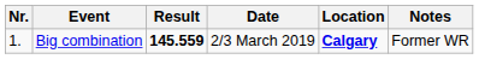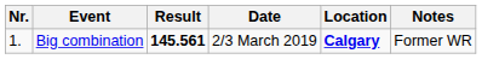 <table class="wikitable vatop">
 <tr>
 <th>Nr.</th>
 <th>Event</th>
 <th>Result</th>
 <th>Date</th>
 <th>Location</th>
 <th>Notes</th>
 </tr>
 <tr>
 <td>1.</td>
 <td><a href='#'>Big combination</a></td>
-<td align=right><strong>145.559</strong></td>
+<td align=right><strong>145.561</strong></td>
 <td>2/3 March 2019</td>
 <td><strong><a href='#'>Calgary</a></strong></td>
 <td>Former WR</td>
 </tr>
 </table>
